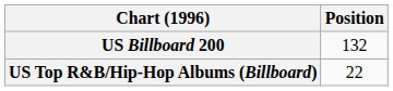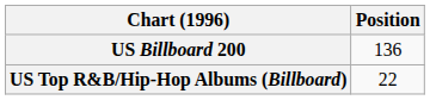 <table class="wikitable sortable plainrowheaders" style="text-align:center">
 <tr>
 <th scope="col">Chart (1996)</th>
 <th scope="col">Position</th>
 </tr>
 <tr>
 <th scope="row">US <em>Billboard</em> 200</th>
-<td>132</td>
+<td>136</td>
 </tr>
 <tr>
 <th scope="row">US Top R&B/Hip-Hop Albums (<em>Billboard</em>)</th>
 <td>22</td>
 </tr>
 </table>
